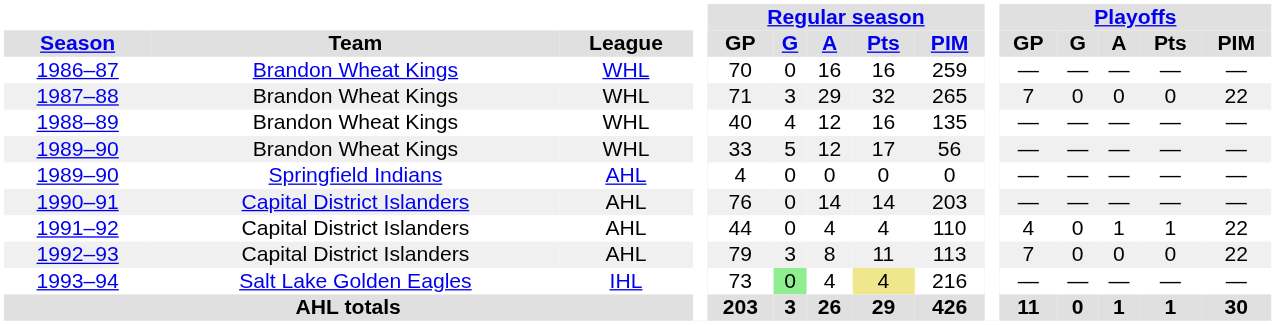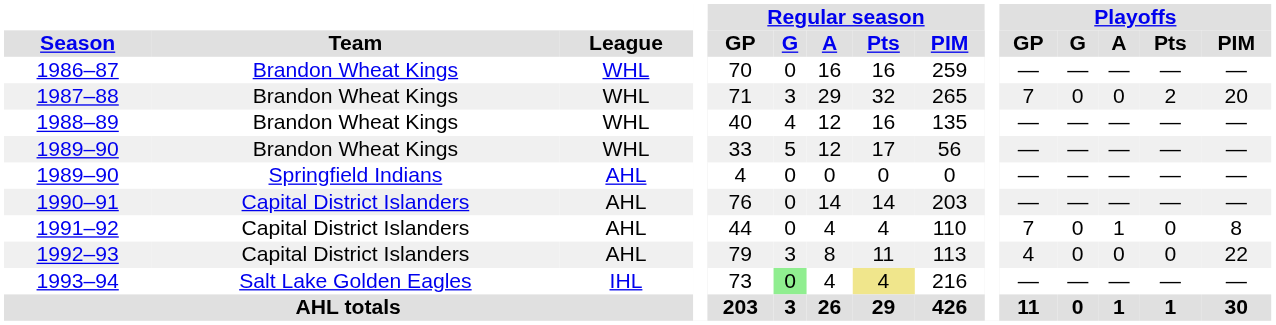 <table border="0" cellpadding="1" cellspacing="0" style="text-align:center; width:60em">
 <tr bgcolor="#e0e0e0">
 <th colspan="3" bgcolor="#ffffff"> </th>
 <th rowspan="100" bgcolor="#ffffff"> </th>
 <th colspan="5"><a href='#'>Regular season</a></th>
 <th rowspan="100" bgcolor="#ffffff"> </th>
 <th colspan="5"><a href='#'>Playoffs</a></th>
 </tr>
 <tr bgcolor="#e0e0e0">
 <th><a href='#'>Season</a></th>
 <th>Team</th>
 <th>League</th>
 <th>GP</th>
 <th><a href='#'>G</a></th>
 <th><a href='#'>A</a></th>
 <th><a href='#'>Pts</a></th>
 <th><a href='#'>PIM</a></th>
 <th>GP</th>
 <th>G</th>
 <th>A</th>
 <th>Pts</th>
 <th>PIM</th>
 </tr>
 <tr>
 <td><a href='#'>1986–87</a></td>
 <td><a href='#'>Brandon Wheat Kings</a></td>
 <td><a href='#'>WHL</a></td>
 <td>70</td>
 <td>0</td>
 <td>16</td>
 <td>16</td>
 <td>259</td>
 <td>—</td>
 <td>—</td>
 <td>—</td>
 <td>—</td>
 <td>—</td>
 </tr>
 <tr bgcolor="#f0f0f0">
 <td><a href='#'>1987–88</a></td>
 <td>Brandon Wheat Kings</td>
 <td>WHL</td>
 <td>71</td>
 <td>3</td>
 <td>29</td>
 <td>32</td>
 <td>265</td>
 <td>7</td>
 <td>0</td>
 <td>0</td>
-<td>0</td>
-<td>22</td>
+<td>2</td>
+<td>20</td>
 </tr>
 <tr>
 <td><a href='#'>1988–89</a></td>
 <td>Brandon Wheat Kings</td>
 <td>WHL</td>
 <td>40</td>
 <td>4</td>
 <td>12</td>
 <td>16</td>
 <td>135</td>
 <td>—</td>
 <td>—</td>
 <td>—</td>
 <td>—</td>
 <td>—</td>
 </tr>
 <tr bgcolor="#f0f0f0">
 <td><a href='#'>1989–90</a></td>
 <td>Brandon Wheat Kings</td>
 <td>WHL</td>
 <td>33</td>
 <td>5</td>
 <td>12</td>
 <td>17</td>
 <td>56</td>
 <td>—</td>
 <td>—</td>
 <td>—</td>
 <td>—</td>
 <td>—</td>
 </tr>
 <tr>
 <td><a href='#'>1989–90</a></td>
 <td><a href='#'>Springfield Indians</a></td>
 <td><a href='#'>AHL</a></td>
 <td>4</td>
 <td>0</td>
 <td>0</td>
 <td>0</td>
 <td>0</td>
 <td>—</td>
 <td>—</td>
 <td>—</td>
 <td>—</td>
 <td>—</td>
 </tr>
 <tr bgcolor="#f0f0f0">
 <td><a href='#'>1990–91</a></td>
 <td><a href='#'>Capital District Islanders</a></td>
 <td>AHL</td>
 <td>76</td>
 <td>0</td>
 <td>14</td>
 <td>14</td>
 <td>203</td>
 <td>—</td>
 <td>—</td>
 <td>—</td>
 <td>—</td>
 <td>—</td>
 </tr>
 <tr>
 <td><a href='#'>1991–92</a></td>
 <td>Capital District Islanders</td>
 <td>AHL</td>
 <td>44</td>
 <td>0</td>
 <td>4</td>
 <td>4</td>
 <td>110</td>
-<td>4</td>
+<td>7</td>
 <td>0</td>
 <td>1</td>
-<td>1</td>
-<td>22</td>
+<td>0</td>
+<td>8</td>
 </tr>
 <tr bgcolor="#f0f0f0">
 <td><a href='#'>1992–93</a></td>
 <td>Capital District Islanders</td>
 <td>AHL</td>
 <td>79</td>
 <td>3</td>
 <td>8</td>
 <td>11</td>
 <td>113</td>
-<td>7</td>
+<td>4</td>
 <td>0</td>
 <td>0</td>
 <td>0</td>
 <td>22</td>
 </tr>
 <tr>
 <td><a href='#'>1993–94</a></td>
 <td><a href='#'>Salt Lake Golden Eagles</a></td>
 <td><a href='#'>IHL</a></td>
 <td>73</td>
 <td style="background: lightgreen;">0</td>
 <td>4</td>
 <td style="background: khaki;">4</td>
 <td>216</td>
 <td>—</td>
 <td>—</td>
 <td>—</td>
 <td>—</td>
 <td>—</td>
 </tr>
 <tr bgcolor="#e0e0e0">
 <th colspan="3">AHL totals</th>
 <th>203</th>
 <th>3</th>
 <th>26</th>
 <th>29</th>
 <th>426</th>
 <th>11</th>
 <th>0</th>
 <th>1</th>
 <th>1</th>
 <th>30</th>
 </tr>
 </table>
